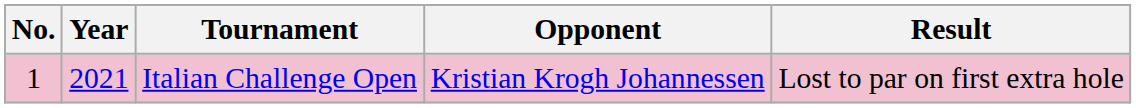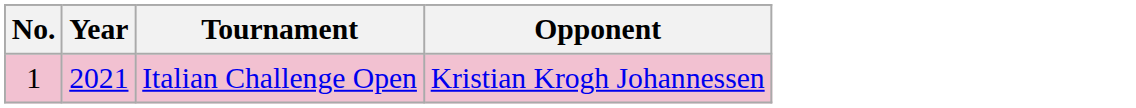 <table class="wikitable" style="font-size:95%;">
 <tr>
 <th>No.</th>
 <th>Year</th>
 <th>Tournament</th>
 <th>Opponent</th>
-<th>Result</th>
 </tr>
 <tr style="background:#F2C1D1;">
 <td align=center>1</td>
 <td><a href='#'>2021</a></td>
 <td><a href='#'>Italian Challenge Open</a></td>
 <td> <a href='#'>Kristian Krogh Johannessen</a></td>
-<td>Lost to par on first extra hole</td>
 </tr>
 </table>
